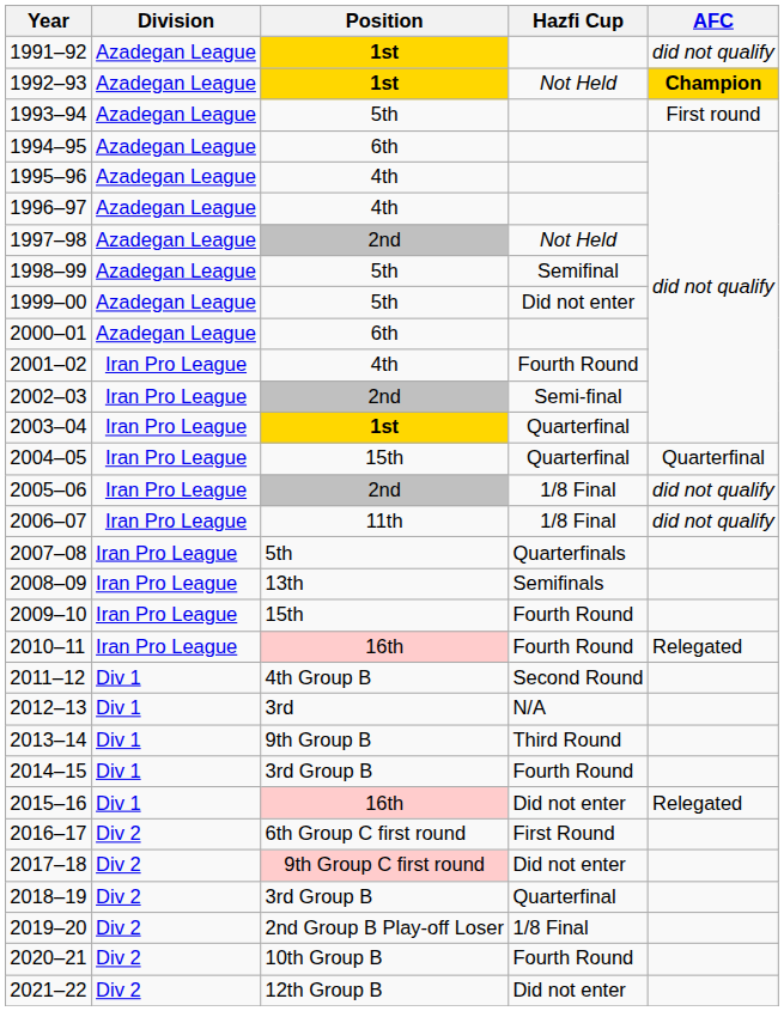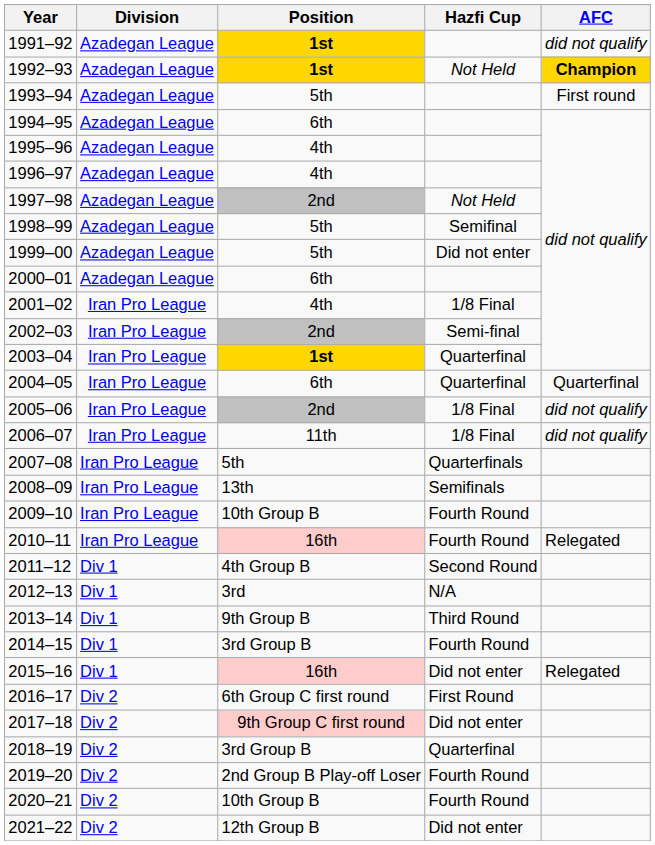 <table class="wikitable">
 <tr>
 <th>Year</th>
 <th>Division</th>
 <th>Position</th>
 <th>Hazfi Cup</th>
 <th><a href='#'>AFC</a></th>
 </tr>
 <tr align="center">
 <td>1991–92</td>
 <td><a href='#'>Azadegan League</a></td>
 <td bgcolor=gold><strong>1st</strong></td>
 <td></td>
 <td><em>did not qualify</em></td>
 </tr>
 <tr align="center">
 <td>1992–93</td>
 <td><a href='#'>Azadegan League</a></td>
 <td bgcolor=gold><strong>1st</strong></td>
 <td><em>Not Held</em></td>
 <td bgcolor=gold><strong>Champion</strong></td>
 </tr>
 <tr align="center">
 <td>1993–94</td>
 <td><a href='#'>Azadegan League</a></td>
 <td>5th</td>
 <td></td>
 <td>First round</td>
 </tr>
 <tr align="center">
 <td>1994–95</td>
 <td><a href='#'>Azadegan League</a></td>
 <td>6th</td>
 <td></td>
 <td rowspan=10><em>did not qualify</em></td>
 </tr>
 <tr align="center">
 <td>1995–96</td>
 <td><a href='#'>Azadegan League</a></td>
 <td>4th</td>
 <td></td>
 </tr>
 <tr align="center">
 <td>1996–97</td>
 <td><a href='#'>Azadegan League</a></td>
 <td>4th</td>
 <td></td>
 </tr>
 <tr align="center">
 <td>1997–98</td>
 <td><a href='#'>Azadegan League</a></td>
 <td style="background:silver;">2nd</td>
 <td><em>Not Held</em></td>
 </tr>
 <tr align="center">
 <td>1998–99</td>
 <td><a href='#'>Azadegan League</a></td>
 <td>5th</td>
 <td>Semifinal</td>
 </tr>
 <tr align="center">
 <td>1999–00</td>
 <td><a href='#'>Azadegan League</a></td>
 <td>5th</td>
 <td>Did not enter</td>
 </tr>
 <tr align="center">
 <td>2000–01</td>
 <td><a href='#'>Azadegan League</a></td>
 <td>6th</td>
 <td></td>
 </tr>
 <tr align="center">
 <td>2001–02</td>
 <td><a href='#'>Iran Pro League</a></td>
 <td>4th</td>
-<td>Fourth Round</td>
+<td>1/8 Final</td>
 </tr>
 <tr align="center">
 <td>2002–03</td>
 <td><a href='#'>Iran Pro League</a></td>
 <td style="background:silver;">2nd</td>
 <td>Semi-final</td>
 </tr>
 <tr align="center">
 <td>2003–04</td>
 <td><a href='#'>Iran Pro League</a></td>
 <td bgcolor=gold><strong>1st</strong></td>
 <td>Quarterfinal</td>
 </tr>
 <tr align="center">
 <td>2004–05</td>
 <td><a href='#'>Iran Pro League</a></td>
-<td>15th</td>
+<td>6th</td>
 <td>Quarterfinal</td>
 <td>Quarterfinal</td>
 </tr>
 <tr align="center">
 <td>2005–06</td>
 <td><a href='#'>Iran Pro League</a></td>
 <td style="background:silver;">2nd</td>
 <td>1/8 Final</td>
 <td><em>did not qualify</em></td>
 </tr>
 <tr align="center">
 <td>2006–07</td>
 <td><a href='#'>Iran Pro League</a></td>
 <td>11th</td>
 <td>1/8 Final</td>
 <td><em>did not qualify</em></td>
 </tr>
 <tr>
 <td>2007–08</td>
 <td><a href='#'>Iran Pro League</a></td>
 <td>5th</td>
 <td>Quarterfinals</td>
 <td></td>
 </tr>
 <tr>
 <td>2008–09</td>
 <td><a href='#'>Iran Pro League</a></td>
 <td>13th</td>
 <td>Semifinals</td>
 <td></td>
 </tr>
 <tr>
 <td>2009–10</td>
 <td><a href='#'>Iran Pro League</a></td>
-<td>15th</td>
+<td>10th Group B</td>
 <td>Fourth Round</td>
 <td></td>
 </tr>
 <tr>
 <td>2010–11</td>
 <td><a href='#'>Iran Pro League</a></td>
 <td style="text-align:center; background:#fcc;">16th</td>
 <td>Fourth Round</td>
 <td>Relegated</td>
 </tr>
 <tr>
 <td>2011–12</td>
 <td><a href='#'>Div 1</a></td>
 <td>4th Group B</td>
 <td>Second Round</td>
 <td></td>
 </tr>
 <tr>
 <td>2012–13</td>
 <td><a href='#'>Div 1</a></td>
 <td>3rd</td>
 <td>N/A</td>
 <td></td>
 </tr>
 <tr>
 <td>2013–14</td>
 <td><a href='#'>Div 1</a></td>
 <td>9th Group B</td>
 <td>Third Round</td>
 <td></td>
 </tr>
 <tr>
 <td>2014–15</td>
 <td><a href='#'>Div 1</a></td>
 <td>3rd Group B</td>
 <td>Fourth Round</td>
 <td></td>
 </tr>
 <tr>
 <td>2015–16</td>
 <td><a href='#'>Div 1</a></td>
 <td style="text-align:center; background:#fcc;">16th</td>
 <td>Did not enter</td>
 <td>Relegated</td>
 </tr>
 <tr>
 <td>2016–17</td>
 <td><a href='#'>Div 2</a></td>
 <td>6th Group C first round</td>
 <td>First Round</td>
 <td></td>
 </tr>
 <tr>
 <td>2017–18</td>
 <td><a href='#'>Div 2</a></td>
 <td style="text-align:center; background:#fcc;">9th Group C first round</td>
 <td>Did not enter</td>
 <td></td>
 </tr>
 <tr>
 <td>2018–19</td>
 <td><a href='#'>Div 2</a></td>
 <td>3rd Group B</td>
 <td>Quarterfinal</td>
 <td></td>
 </tr>
 <tr>
 <td>2019–20</td>
 <td><a href='#'>Div 2</a></td>
 <td>2nd Group B Play-off Loser</td>
-<td>1/8 Final</td>
+<td>Fourth Round</td>
 <td></td>
 </tr>
 <tr>
 <td>2020–21</td>
 <td><a href='#'>Div 2</a></td>
 <td>10th Group B</td>
 <td>Fourth Round</td>
 <td></td>
 </tr>
 <tr>
 <td>2021–22</td>
 <td><a href='#'>Div 2</a></td>
 <td>12th Group B</td>
 <td>Did not enter</td>
 <td></td>
 </tr>
 </table>
